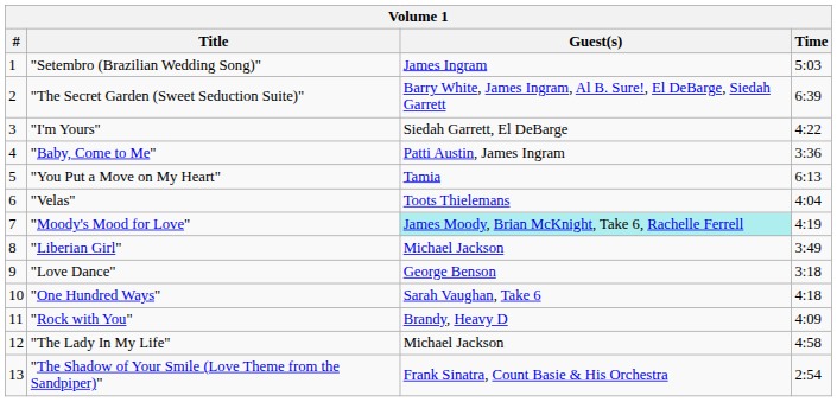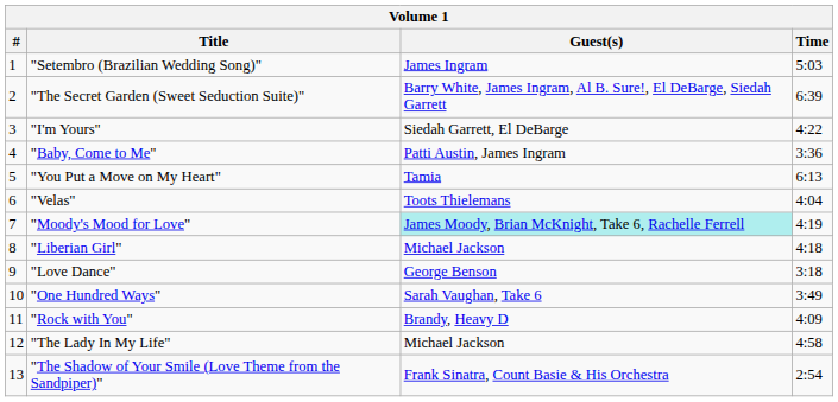 <table class="wikitable">
 <tr>
 <th colspan="4" style="text-align: center;">Volume 1</th>
 </tr>
 <tr>
 <th style="text-align:center;">#</th>
 <th style="text-align:center; width:390px;">Title</th>
 <th style="text-align:center; width:410px;">Guest(s)</th>
 <th style="text-align:center;">Time</th>
 </tr>
 <tr>
 <td>1</td>
 <td>"Setembro (Brazilian Wedding Song)"</td>
 <td><a href='#'>James Ingram</a></td>
 <td>5:03</td>
 </tr>
 <tr>
 <td>2</td>
 <td>"The Secret Garden (Sweet Seduction Suite)"</td>
 <td><a href='#'>Barry White</a>, <a href='#'>James Ingram</a>, <a href='#'>Al B. Sure!</a>, <a href='#'>El DeBarge</a>, <a href='#'>Siedah Garrett</a></td>
 <td>6:39</td>
 </tr>
 <tr>
 <td>3</td>
 <td>"I'm Yours"</td>
 <td>Siedah Garrett, El DeBarge</td>
 <td>4:22</td>
 </tr>
 <tr>
 <td>4</td>
 <td>"<a href='#'>Baby, Come to Me</a>"</td>
 <td><a href='#'>Patti Austin</a>, James Ingram</td>
 <td>3:36</td>
 </tr>
 <tr>
 <td>5</td>
 <td>"You Put a Move on My Heart"</td>
 <td><a href='#'>Tamia</a></td>
 <td>6:13</td>
 </tr>
 <tr>
 <td>6</td>
 <td>"Velas"</td>
 <td><a href='#'>Toots Thielemans</a></td>
 <td>4:04</td>
 </tr>
 <tr>
 <td>7</td>
 <td>"<a href='#'>Moody's Mood for Love</a>"</td>
 <td style="background: paleturquoise;"><a href='#'>James Moody</a>, <a href='#'>Brian McKnight</a>, Take 6, <a href='#'>Rachelle Ferrell</a></td>
 <td>4:19</td>
 </tr>
 <tr>
 <td>8</td>
 <td>"<a href='#'>Liberian Girl</a>"</td>
 <td><a href='#'>Michael Jackson</a></td>
-<td>3:49</td>
+<td>4:18</td>
 </tr>
 <tr>
 <td>9</td>
 <td>"Love Dance"</td>
 <td><a href='#'>George Benson</a></td>
 <td>3:18</td>
 </tr>
 <tr>
 <td>10</td>
 <td>"<a href='#'>One Hundred Ways</a>"</td>
 <td><a href='#'>Sarah Vaughan</a>, <a href='#'>Take 6</a></td>
-<td>4:18</td>
+<td>3:49</td>
 </tr>
 <tr>
 <td>11</td>
 <td>"<a href='#'>Rock with You</a>"</td>
 <td><a href='#'>Brandy</a>, <a href='#'>Heavy D</a></td>
 <td>4:09</td>
 </tr>
 <tr>
 <td>12</td>
 <td>"The Lady In My Life"</td>
 <td>Michael Jackson</td>
 <td>4:58</td>
 </tr>
 <tr>
 <td>13</td>
 <td>"<a href='#'>The Shadow of Your Smile (Love Theme from the Sandpiper)</a>"</td>
 <td><a href='#'>Frank Sinatra</a>, <a href='#'>Count Basie & His Orchestra</a></td>
 <td>2:54</td>
 </tr>
 </table>
